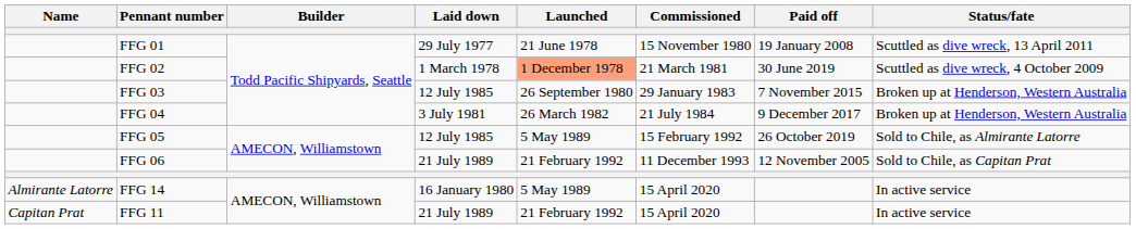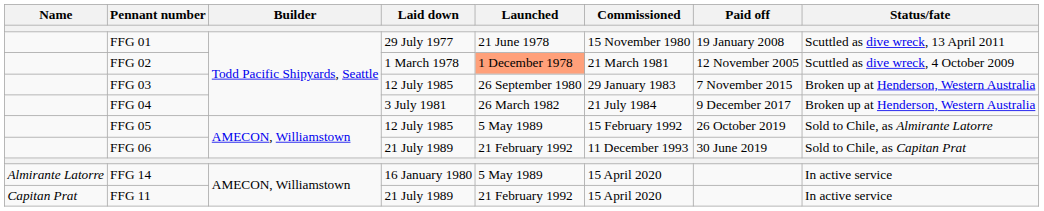 <table class="wikitable">
 <tr style="background:#efefef;">
 <th>Name</th>
 <th>Pennant number</th>
 <th>Builder</th>
 <th>Laid down</th>
 <th>Launched</th>
 <th>Commissioned</th>
 <th>Paid off</th>
 <th>Status/fate</th>
 </tr>
 <tr>
 <th colspan=8></th>
 </tr>
 <tr>
 <td></td>
 <td>FFG 01</td>
 <td rowspan=4><a href='#'>Todd Pacific Shipyards</a>, <a href='#'>Seattle</a></td>
 <td>29 July 1977</td>
 <td>21 June 1978</td>
 <td>15 November 1980</td>
 <td>19 January 2008</td>
 <td>Scuttled as <a href='#'>dive wreck</a>, 13 April 2011</td>
 </tr>
 <tr>
 <td></td>
 <td>FFG 02</td>
 <td>1 March 1978</td>
 <td style="background: lightsalmon;">1 December 1978</td>
 <td>21 March 1981</td>
-<td>30 June 2019</td>
+<td>12 November 2005</td>
 <td>Scuttled as <a href='#'>dive wreck</a>, 4 October 2009</td>
 </tr>
 <tr>
 <td></td>
 <td>FFG 03</td>
 <td>12 July 1985</td>
 <td>26 September 1980</td>
 <td>29 January 1983</td>
 <td>7 November 2015</td>
 <td>Broken up at <a href='#'>Henderson, Western Australia</a></td>
 </tr>
 <tr>
 <td></td>
 <td>FFG 04</td>
 <td>3 July 1981</td>
 <td>26 March 1982</td>
 <td>21 July 1984</td>
 <td>9 December 2017</td>
 <td>Broken up at <a href='#'>Henderson, Western Australia</a></td>
 </tr>
 <tr>
 <td></td>
 <td>FFG 05</td>
 <td rowspan=2><a href='#'>AMECON</a>, <a href='#'>Williamstown</a></td>
 <td>12 July 1985</td>
 <td>5 May 1989</td>
 <td>15 February 1992</td>
 <td>26 October 2019</td>
 <td>Sold to Chile, as <em>Almirante Latorre</em></td>
 </tr>
 <tr>
 <td></td>
 <td>FFG 06</td>
 <td>21 July 1989</td>
 <td>21 February 1992</td>
 <td>11 December 1993</td>
-<td>12 November 2005</td>
+<td>30 June 2019</td>
 <td>Sold to Chile, as <em>Capitan Prat</em></td>
 </tr>
 <tr>
 <th colspan=8></th>
 </tr>
 <tr>
 <td><em>Almirante Latorre</em></td>
 <td>FFG 14</td>
 <td rowspan=2>AMECON, Williamstown</td>
 <td>16 January 1980</td>
 <td>5 May 1989</td>
 <td>15 April 2020</td>
 <td></td>
 <td>In active service</td>
 </tr>
 <tr>
 <td><em>Capitan Prat</em></td>
 <td>FFG 11</td>
 <td>21 July 1989</td>
 <td>21 February 1992</td>
 <td>15 April 2020</td>
 <td></td>
 <td>In active service</td>
 </tr>
 </table>
